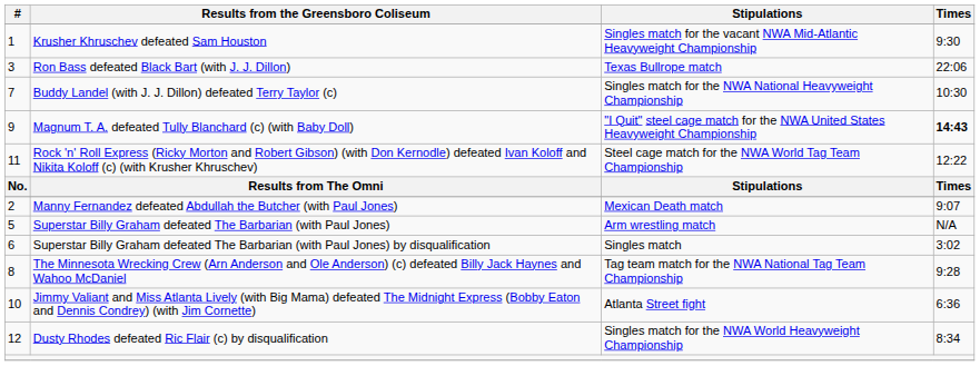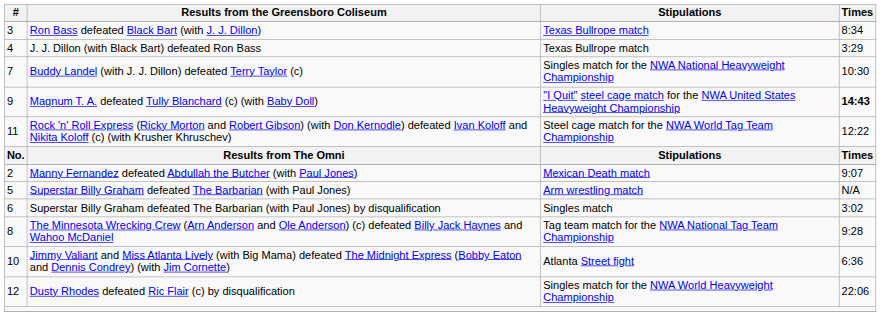 <table style="font-size: 100%" class="wikitable sortable" width="100%">
 <tr>
 <th><strong>#</strong></th>
 <th><strong>Results from the Greensboro Coliseum</strong></th>
 <th><strong>Stipulations</strong></th>
 <th><strong>Times</strong></th>
 </tr>
 <tr>
 </tr>
 <tr>
-<td>1</td>
-<td><a href='#'>Krusher Khruschev</a> defeated <a href='#'>Sam Houston</a></td>
-<td><a href='#'>Singles match</a> for the vacant <a href='#'>NWA Mid-Atlantic Heavyweight Championship</a></td>
-<td>9:30</td>
-</tr>
-<tr>
 <td>3</td>
 <td><a href='#'>Ron Bass</a> defeated <a href='#'>Black Bart</a> (with <a href='#'>J. J. Dillon</a>)</td>
 <td><a href='#'>Texas Bullrope match</a></td>
-<td>22:06</td>
+<td>8:34</td>
+</tr>
+<tr>
+<td>4</td>
+<td>J. J. Dillon (with Black Bart) defeated Ron Bass</td>
+<td>Texas Bullrope match</td>
+<td>3:29</td>
 </tr>
 <tr>
 <td>7</td>
 <td><a href='#'>Buddy Landel</a> (with J. J. Dillon) defeated <a href='#'>Terry Taylor</a> (c)</td>
 <td>Singles match for the <a href='#'>NWA National Heavyweight Championship</a></td>
 <td>10:30</td>
 </tr>
 <tr>
 <td>9</td>
 <td><a href='#'>Magnum T. A.</a> defeated <a href='#'>Tully Blanchard</a> (c) (with <a href='#'>Baby Doll</a>)</td>
 <td><a href='#'>"I Quit"</a> <a href='#'>steel cage match</a> for the <a href='#'>NWA United States Heavyweight Championship</a></td>
 <td><strong>14:43</strong></td>
 </tr>
 <tr>
 <td>11</td>
 <td><a href='#'>Rock 'n' Roll Express</a> (<a href='#'>Ricky Morton</a> and <a href='#'>Robert Gibson</a>) (with <a href='#'>Don Kernodle</a>) defeated <a href='#'>Ivan Koloff</a> and <a href='#'>Nikita Koloff</a> (c) (with Krusher Khruschev)</td>
 <td>Steel cage match for the <a href='#'>NWA World Tag Team Championship</a></td>
 <td>12:22</td>
 </tr>
 <tr>
 <th><strong>No.</strong></th>
 <th><strong>Results from The Omni</strong></th>
 <th><strong>Stipulations</strong></th>
 <th><strong>Times</strong></th>
 </tr>
 <tr>
 </tr>
 <tr>
 <td>2</td>
 <td><a href='#'>Manny Fernandez</a> defeated <a href='#'>Abdullah the Butcher</a> (with <a href='#'>Paul Jones</a>)</td>
 <td><a href='#'>Mexican Death match</a></td>
 <td>9:07</td>
 </tr>
 <tr>
 <td>5</td>
 <td><a href='#'>Superstar Billy Graham</a> defeated <a href='#'>The Barbarian</a> (with Paul Jones)</td>
 <td><a href='#'>Arm wrestling match</a></td>
 <td>N/A</td>
 </tr>
 <tr>
 <td>6</td>
 <td>Superstar Billy Graham defeated The Barbarian (with Paul Jones) by disqualification</td>
 <td>Singles match</td>
 <td>3:02</td>
 </tr>
 <tr>
 <td>8</td>
 <td><a href='#'>The Minnesota Wrecking Crew</a> (<a href='#'>Arn Anderson</a> and <a href='#'>Ole Anderson</a>) (c) defeated <a href='#'>Billy Jack Haynes</a> and <a href='#'>Wahoo McDaniel</a></td>
 <td>Tag team match for the <a href='#'>NWA National Tag Team Championship</a></td>
 <td>9:28</td>
 </tr>
 <tr>
 <td>10</td>
 <td><a href='#'>Jimmy Valiant</a> and <a href='#'>Miss Atlanta Lively</a> (with Big Mama) defeated <a href='#'>The Midnight Express</a> (<a href='#'>Bobby Eaton</a> and <a href='#'>Dennis Condrey</a>) (with <a href='#'>Jim Cornette</a>)</td>
 <td>Atlanta <a href='#'>Street fight</a></td>
 <td>6:36</td>
 </tr>
 <tr>
 <td>12</td>
 <td><a href='#'>Dusty Rhodes</a> defeated <a href='#'>Ric Flair</a> (c) by disqualification</td>
 <td>Singles match for the <a href='#'>NWA World Heavyweight Championship</a></td>
-<td>8:34</td>
+<td>22:06</td>
 </tr>
 <tr>
 <td colspan="4"></td>
 </tr>
 <tr>
 </tr>
 </table>
